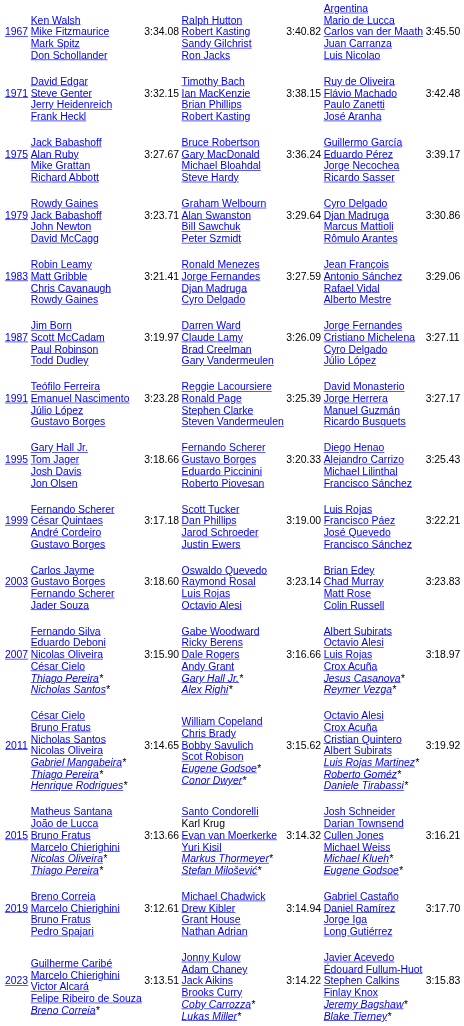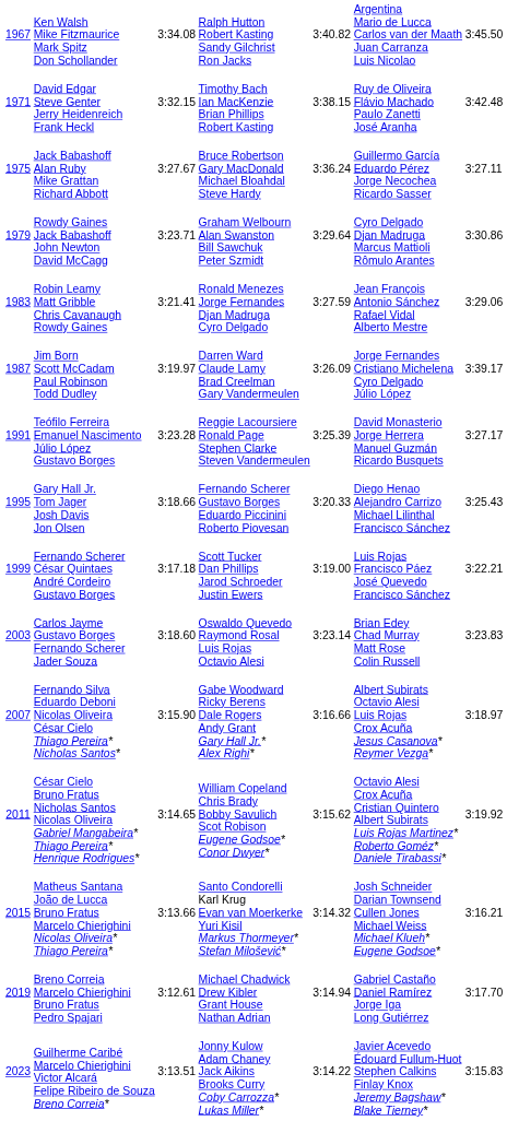 <table>
 <tr>
 <td align=center><a href='#'>1967</a></td>
 <td><br><a href='#'>Ken Walsh</a><br><a href='#'>Mike Fitzmaurice</a><br><a href='#'>Mark Spitz</a><br><a href='#'>Don Schollander</a></td>
 <td>3:34.08</td>
 <td><br><a href='#'>Ralph Hutton</a><br><a href='#'>Robert Kasting</a><br><a href='#'>Sandy Gilchrist</a><br><a href='#'>Ron Jacks</a></td>
 <td>3:40.82</td>
 <td> <a href='#'>Argentina</a><br><a href='#'>Mario de Lucca</a><br> <a href='#'>Carlos van der Maath</a><br><a href='#'>Juan Carranza</a><br><a href='#'>Luis Nicolao</a></td>
 <td>3:45.50</td>
 </tr>
 <tr>
 <td align=center><a href='#'>1971</a></td>
 <td><br><a href='#'>David Edgar</a><br><a href='#'>Steve Genter</a><br><a href='#'>Jerry Heidenreich</a><br><a href='#'>Frank Heckl</a></td>
 <td>3:32.15</td>
 <td><br><a href='#'>Timothy Bach</a><br><a href='#'>Ian MacKenzie</a><br><a href='#'>Brian Phillips</a><br><a href='#'>Robert Kasting</a></td>
 <td>3:38.15</td>
 <td><br><a href='#'>Ruy de Oliveira</a><br><a href='#'>Flávio Machado</a><br><a href='#'>Paulo Zanetti</a><br><a href='#'>José Aranha</a></td>
 <td>3:42.48</td>
 </tr>
 <tr>
 <td align=center><a href='#'>1975</a></td>
 <td><br><a href='#'>Jack Babashoff</a><br><a href='#'>Alan Ruby</a><br><a href='#'>Mike Grattan</a><br><a href='#'>Richard Abbott</a></td>
 <td>3:27.67</td>
 <td><br><a href='#'>Bruce Robertson</a><br><a href='#'>Gary MacDonald</a><br><a href='#'>Michael Bloahdal</a><br><a href='#'>Steve Hardy</a></td>
 <td>3:36.24</td>
 <td><br><a href='#'>Guillermo García</a><br><a href='#'>Eduardo Pérez</a><br><a href='#'>Jorge Necochea</a><br><a href='#'>Ricardo Sasser</a></td>
-<td>3:39.17</td>
+<td>3:27.11</td>
 </tr>
 <tr>
 <td align=center><a href='#'>1979</a></td>
 <td><br><a href='#'>Rowdy Gaines</a><br><a href='#'>Jack Babashoff</a><br><a href='#'>John Newton</a><br><a href='#'>David McCagg</a></td>
 <td>3:23.71</td>
 <td><br><a href='#'>Graham Welbourn</a><br><a href='#'>Alan Swanston</a><br><a href='#'>Bill Sawchuk</a><br><a href='#'>Peter Szmidt</a></td>
 <td>3:29.64</td>
 <td><br><a href='#'>Cyro Delgado</a><br><a href='#'>Djan Madruga</a><br><a href='#'>Marcus Mattioli</a><br><a href='#'>Rômulo Arantes</a></td>
 <td>3:30.86</td>
 </tr>
 <tr>
 <td align=center><a href='#'>1983</a></td>
 <td><br><a href='#'>Robin Leamy</a><br><a href='#'>Matt Gribble</a><br><a href='#'>Chris Cavanaugh</a><br><a href='#'>Rowdy Gaines</a></td>
 <td>3:21.41</td>
 <td><br><a href='#'>Ronald Menezes</a><br><a href='#'>Jorge Fernandes</a><br><a href='#'>Djan Madruga</a><br><a href='#'>Cyro Delgado</a></td>
 <td>3:27.59</td>
 <td><br><a href='#'>Jean François</a><br><a href='#'>Antonio Sánchez</a><br><a href='#'>Rafael Vidal</a><br><a href='#'>Alberto Mestre</a></td>
 <td>3:29.06</td>
 </tr>
 <tr>
 <td align=center><a href='#'>1987</a></td>
 <td><br><a href='#'>Jim Born</a><br><a href='#'>Scott McCadam</a><br><a href='#'>Paul Robinson</a><br><a href='#'>Todd Dudley</a></td>
 <td>3:19.97</td>
 <td><br><a href='#'>Darren Ward</a><br><a href='#'>Claude Lamy</a><br><a href='#'>Brad Creelman</a><br><a href='#'>Gary Vandermeulen</a></td>
 <td>3:26.09</td>
 <td><br><a href='#'>Jorge Fernandes</a><br><a href='#'>Cristiano Michelena</a><br><a href='#'>Cyro Delgado</a><br><a href='#'>Júlio López</a></td>
-<td>3:27.11</td>
+<td>3:39.17</td>
 </tr>
 <tr>
 <td align=center><a href='#'>1991</a></td>
 <td><br><a href='#'>Teófilo Ferreira</a><br><a href='#'>Emanuel Nascimento</a><br><a href='#'>Júlio López</a><br><a href='#'>Gustavo Borges</a></td>
 <td>3:23.28</td>
 <td><br><a href='#'>Reggie Lacoursiere</a><br><a href='#'>Ronald Page</a><br><a href='#'>Stephen Clarke</a><br><a href='#'>Steven Vandermeulen</a></td>
 <td>3:25.39</td>
 <td><br><a href='#'>David Monasterio</a><br><a href='#'>Jorge Herrera</a><br><a href='#'>Manuel Guzmán</a><br><a href='#'>Ricardo Busquets</a></td>
 <td>3:27.17</td>
 </tr>
 <tr>
 <td align=center><a href='#'>1995</a></td>
 <td><br><a href='#'>Gary Hall Jr.</a><br><a href='#'>Tom Jager</a><br><a href='#'>Josh Davis</a><br><a href='#'>Jon Olsen</a></td>
 <td>3:18.66</td>
 <td><br><a href='#'>Fernando Scherer</a><br><a href='#'>Gustavo Borges</a><br><a href='#'>Eduardo Piccinini</a><br><a href='#'>Roberto Piovesan</a></td>
 <td>3:20.33</td>
 <td><br><a href='#'>Diego Henao</a><br><a href='#'>Alejandro Carrizo</a><br><a href='#'>Michael Lilinthal</a><br><a href='#'>Francisco Sánchez</a></td>
 <td>3:25.43</td>
 </tr>
 <tr>
 <td align=center><a href='#'>1999</a></td>
 <td><br><a href='#'>Fernando Scherer</a><br><a href='#'>César Quintaes</a><br><a href='#'>André Cordeiro</a><br><a href='#'>Gustavo Borges</a></td>
 <td>3:17.18</td>
 <td><br><a href='#'>Scott Tucker</a><br><a href='#'>Dan Phillips</a><br><a href='#'>Jarod Schroeder</a><br><a href='#'>Justin Ewers</a></td>
 <td>3:19.00</td>
 <td><br><a href='#'>Luis Rojas</a><br><a href='#'>Francisco Páez</a><br><a href='#'>José Quevedo</a><br><a href='#'>Francisco Sánchez</a></td>
 <td>3:22.21</td>
 </tr>
 <tr>
 <td align=center><a href='#'>2003</a></td>
 <td><br><a href='#'>Carlos Jayme</a><br><a href='#'>Gustavo Borges</a><br><a href='#'>Fernando Scherer</a><br><a href='#'>Jader Souza</a></td>
 <td>3:18.60</td>
 <td><br><a href='#'>Oswaldo Quevedo</a><br><a href='#'>Raymond Rosal</a><br><a href='#'>Luis Rojas</a><br><a href='#'>Octavio Alesi</a></td>
 <td>3:23.14</td>
 <td><br><a href='#'>Brian Edey</a><br><a href='#'>Chad Murray</a><br><a href='#'>Matt Rose</a><br><a href='#'>Colin Russell</a></td>
 <td>3:23.83</td>
 </tr>
 <tr>
 <td align=center><a href='#'>2007</a></td>
 <td><br><a href='#'>Fernando Silva</a><br><a href='#'>Eduardo Deboni</a><br><a href='#'>Nicolas Oliveira</a><br><a href='#'>César Cielo</a><br><em><a href='#'>Thiago Pereira</a>*</em><br><em><a href='#'>Nicholas Santos</a>*</em></td>
 <td>3:15.90</td>
 <td><br><a href='#'>Gabe Woodward</a><br><a href='#'>Ricky Berens</a><br><a href='#'>Dale Rogers</a><br><a href='#'>Andy Grant</a><br><em><a href='#'>Gary Hall Jr.</a>*</em><br><em><a href='#'>Alex Righi</a>*</em></td>
 <td>3:16.66</td>
 <td><br><a href='#'>Albert Subirats</a><br><a href='#'>Octavio Alesi</a><br><a href='#'>Luis Rojas</a><br><a href='#'>Crox Acuña</a><br><em><a href='#'>Jesus Casanova</a>*</em><br><em><a href='#'>Reymer Vezga</a>*</em></td>
 <td>3:18.97</td>
 </tr>
 <tr>
 <td align=center><a href='#'>2011</a></td>
 <td><br><a href='#'>César Cielo</a><br><a href='#'>Bruno Fratus</a><br><a href='#'>Nicholas Santos</a><br><a href='#'>Nicolas Oliveira</a><br><em><a href='#'>Gabriel Mangabeira</a>*</em><br><em><a href='#'>Thiago Pereira</a>*</em><br><em><a href='#'>Henrique Rodrigues</a>*</em></td>
 <td>3:14.65</td>
 <td><br><a href='#'>William Copeland</a><br><a href='#'>Chris Brady</a><br><a href='#'>Bobby Savulich</a><br><a href='#'>Scot Robison</a><br><em><a href='#'>Eugene Godsoe</a>*</em><br><em><a href='#'>Conor Dwyer</a>*</em></td>
 <td>3:15.62</td>
 <td><br><a href='#'>Octavio Alesi</a><br><a href='#'>Crox Acuña</a><br><a href='#'>Cristian Quintero</a><br><a href='#'>Albert Subirats</a><br><em><a href='#'>Luis Rojas Martinez</a>*</em><br><em><a href='#'>Roberto Goméz</a>*</em><br><em><a href='#'>Daniele Tirabassi</a>*</em></td>
 <td>3:19.92</td>
 </tr>
 <tr>
 <td align=center><a href='#'>2015</a></td>
 <td><br><a href='#'>Matheus Santana</a><br><a href='#'>João de Lucca</a><br><a href='#'>Bruno Fratus</a><br><a href='#'>Marcelo Chierighini</a><br><em><a href='#'>Nicolas Oliveira</a>*</em><br><em><a href='#'>Thiago Pereira</a>*</em></td>
 <td>3:13.66</td>
 <td><br><a href='#'>Santo Condorelli</a><br>Karl Krug<br><a href='#'>Evan van Moerkerke</a><br><a href='#'>Yuri Kisil</a><br><em><a href='#'>Markus Thormeyer</a>*</em><br><em><a href='#'>Stefan Milošević</a>*</em></td>
 <td>3:14.32</td>
 <td><br><a href='#'>Josh Schneider</a><br><a href='#'>Darian Townsend</a><br><a href='#'>Cullen Jones</a><br><a href='#'>Michael Weiss</a><br><em><a href='#'>Michael Klueh</a>*</em><br><em><a href='#'>Eugene Godsoe</a>*</em></td>
 <td>3:16.21</td>
 </tr>
 <tr>
 <td align=center><a href='#'>2019</a></td>
 <td><br><a href='#'>Breno Correia</a><br><a href='#'>Marcelo Chierighini</a><br><a href='#'>Bruno Fratus</a><br><a href='#'>Pedro Spajari</a></td>
 <td>3:12.61</td>
 <td><br><a href='#'>Michael Chadwick</a><br><a href='#'>Drew Kibler</a><br><a href='#'>Grant House</a><br><a href='#'>Nathan Adrian</a></td>
 <td>3:14.94</td>
 <td><br><a href='#'>Gabriel Castaño</a><br><a href='#'>Daniel Ramírez</a><br><a href='#'>Jorge Iga</a><br><a href='#'>Long Gutiérrez</a></td>
 <td>3:17.70</td>
 </tr>
 <tr>
 <td align=center><a href='#'>2023</a></td>
 <td><br><a href='#'>Guilherme Caribé</a><br><a href='#'>Marcelo Chierighini</a><br><a href='#'>Victor Alcará</a><br><a href='#'>Felipe Ribeiro de Souza</a><br><em><a href='#'>Breno Correia</a>*</em></td>
 <td>3:13.51</td>
 <td><br><a href='#'>Jonny Kulow</a><br><a href='#'>Adam Chaney</a><br><a href='#'>Jack Aikins</a><br><a href='#'>Brooks Curry</a><br><em><a href='#'>Coby Carrozza</a>*</em><br><em><a href='#'>Lukas Miller</a>*</em></td>
 <td>3:14.22</td>
 <td><br><a href='#'>Javier Acevedo</a><br><a href='#'>Édouard Fullum-Huot</a><br><a href='#'>Stephen Calkins</a><br><a href='#'>Finlay Knox</a><br><em><a href='#'>Jeremy Bagshaw</a>*</em><br><em><a href='#'>Blake Tierney</a>*</em></td>
 <td>3:15.83</td>
 </tr>
 </table>
